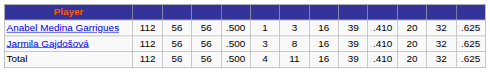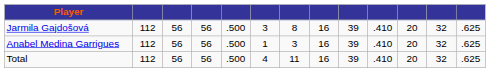 <table class="wikitable" style="text-align:center">
 <tr>
 <th style="background:#333399; color:#FF5800" width="200px">Player</th>
 <th style="background:#333399; color:#FF5800" width="40px"></th>
 <th style="background:#333399; color:#FF5800" width="40px"></th>
 <th style="background:#333399; color:#FF5800" width="40px"></th>
 <th style="background:#333399; color:#FF5800" width="40px"></th>
 <th style="background:#333399; color:#FF5800" width="40px"></th>
 <th style="background:#333399; color:#FF5800" width="40px"></th>
 <th style="background:#333399; color:#FF5800" width="40px"></th>
 <th style="background:#333399; color:#FF5800" width="40px"></th>
 <th style="background:#333399; color:#FF5800" width="40px"></th>
 <th style="background:#333399; color:#FF5800" width="40px"></th>
 <th style="background:#333399; color:#FF5800" width="40px"></th>
 <th style="background:#333399; color:#FF5800" width="40px"></th>
 </tr>
 <tr>
-<td style="text-align:left"><a href='#'>Anabel Medina Garrigues</a></td>
+<td style="text-align:left"><a href='#'>Jarmila Gajdošová</a></td>
 <td>112</td>
 <td>56</td>
 <td>56</td>
 <td>.500</td>
-<td>1</td>
 <td>3</td>
+<td>8</td>
 <td>16</td>
 <td>39</td>
 <td>.410</td>
 <td>20</td>
 <td>32</td>
 <td>.625</td>
 </tr>
 <tr>
-<td style="text-align:left"><a href='#'>Jarmila Gajdošová</a></td>
+<td style="text-align:left"><a href='#'>Anabel Medina Garrigues</a></td>
 <td>112</td>
 <td>56</td>
 <td>56</td>
 <td>.500</td>
+<td>1</td>
 <td>3</td>
-<td>8</td>
 <td>16</td>
 <td>39</td>
 <td>.410</td>
 <td>20</td>
 <td>32</td>
 <td>.625</td>
 </tr>
 <tr>
 <td style="text-align:left">Total</td>
 <td>112</td>
 <td>56</td>
 <td>56</td>
 <td>.500</td>
 <td>4</td>
 <td>11</td>
 <td>16</td>
 <td>39</td>
 <td>.410</td>
 <td>20</td>
 <td>32</td>
 <td>.625</td>
 </tr>
 </table>
